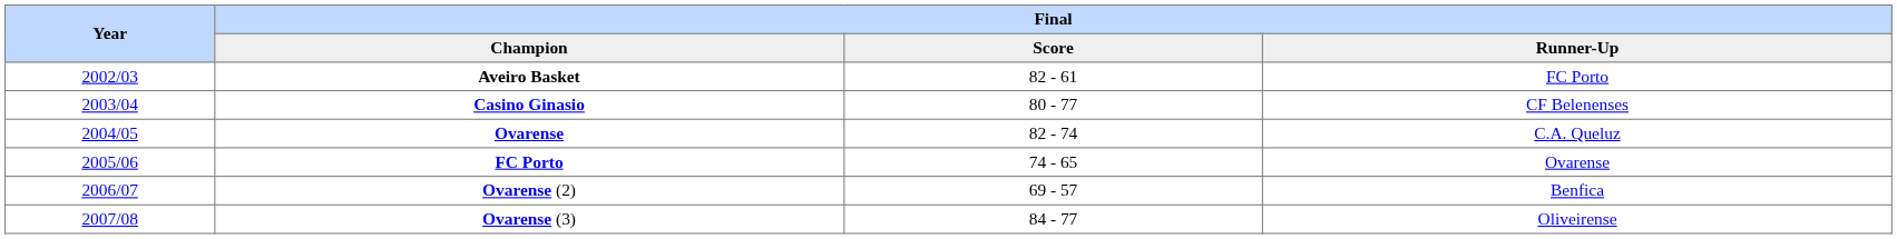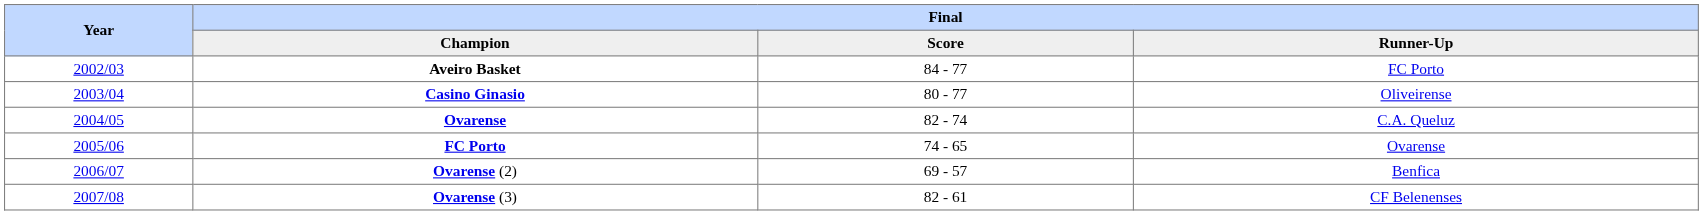 <table border=1 style="border-collapse:collapse; font-size:90%;" cellpadding=3 cellspacing=0 width=100%>
 <tr bgcolor=#C1D8FF>
 <th rowspan=2 width=5%>Year</th>
 <th colspan=3>Final</th>
 </tr>
 <tr bgcolor=#EFEFEF>
 <th width=15%>Champion</th>
 <th width=10%>Score</th>
 <th width=15%>Runner-Up</th>
 </tr>
 <tr align=center>
 <td><a href='#'>2002/03</a></td>
 <td><strong>Aveiro Basket</strong></td>
-<td>82 - 61</td>
+<td>84 - 77</td>
 <td><a href='#'>FC Porto</a></td>
 </tr>
 <tr align=center>
 <td><a href='#'>2003/04</a></td>
 <td><strong><a href='#'>Casino Ginasio</a></strong></td>
 <td>80 - 77</td>
-<td><a href='#'>CF Belenenses</a></td>
+<td><a href='#'>Oliveirense</a></td>
 </tr>
 <tr align=center>
 <td><a href='#'>2004/05</a></td>
 <td><strong><a href='#'>Ovarense</a></strong></td>
 <td>82 - 74</td>
 <td><a href='#'>C.A. Queluz</a></td>
 </tr>
 <tr align=center>
 <td><a href='#'>2005/06</a></td>
 <td><strong><a href='#'>FC Porto</a></strong></td>
 <td>74 - 65</td>
 <td><a href='#'>Ovarense</a></td>
 </tr>
 <tr align=center>
 <td><a href='#'>2006/07</a></td>
 <td><strong><a href='#'>Ovarense</a></strong> (2)</td>
 <td>69 - 57</td>
 <td><a href='#'>Benfica</a></td>
 </tr>
 <tr align=center>
 <td><a href='#'>2007/08</a></td>
 <td><strong><a href='#'>Ovarense</a></strong> (3)</td>
-<td>84 - 77</td>
-<td><a href='#'>Oliveirense</a></td>
+<td>82 - 61</td>
+<td><a href='#'>CF Belenenses</a></td>
 </tr>
 </table>
